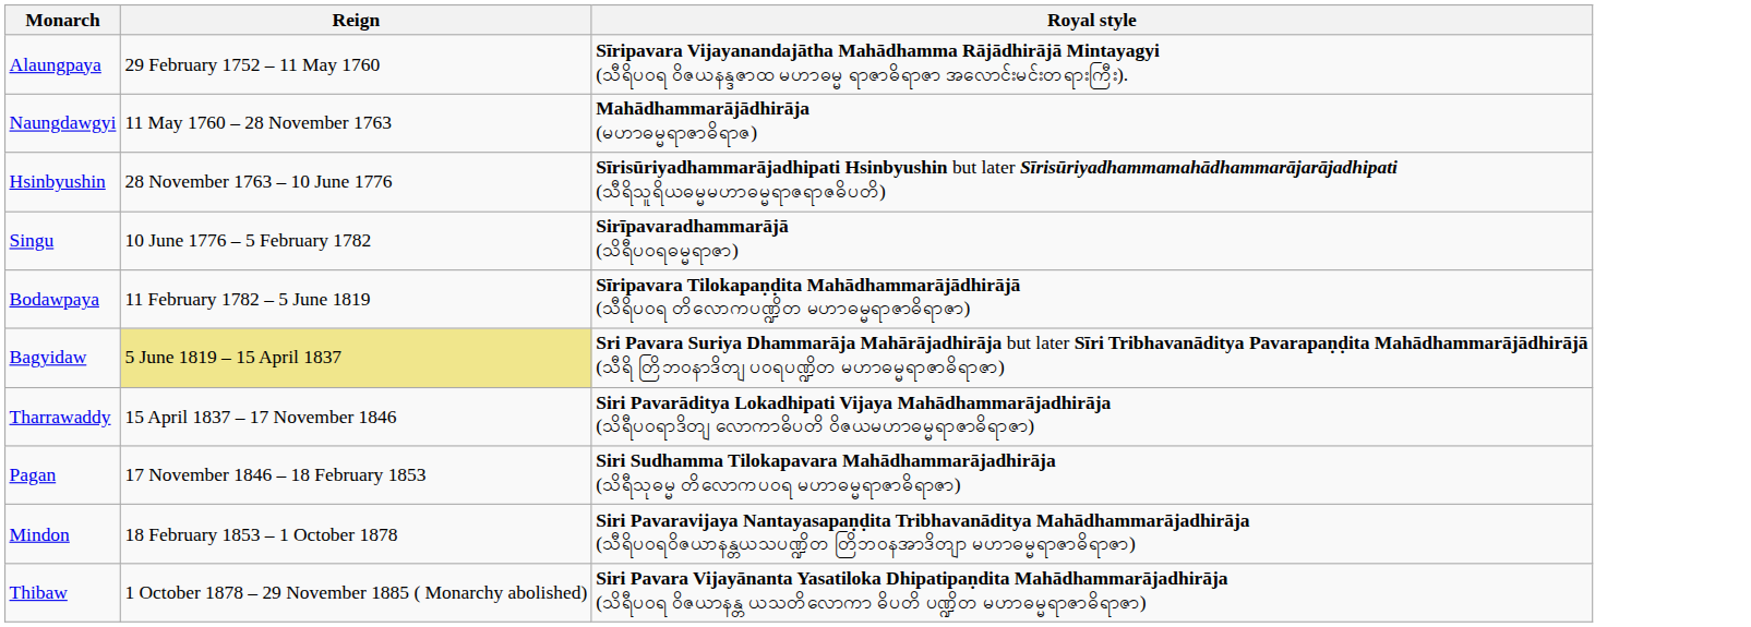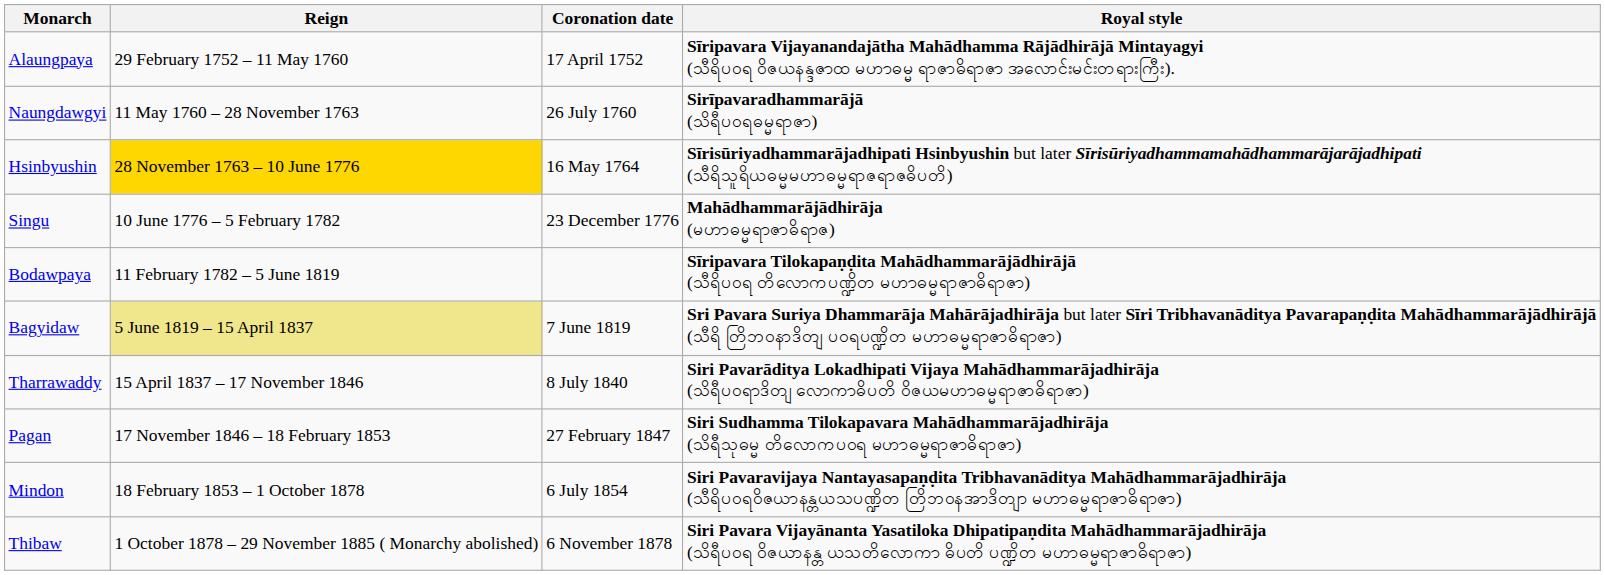 <table class="wikitable sortable mw-collapsible">
 <tr>
 <th>Monarch</th>
 <th>Reign</th>
+<th>Coronation date</th>
 <th>Royal style</th>
 </tr>
 <tr>
 <td><a href='#'>Alaungpaya</a></td>
 <td>29 February 1752 – 11 May 1760</td>
+<td>17 April 1752</td>
 <td><strong>Sīripavara Vijayanandajātha Mahādhamma Rājādhirājā Mintayagyi</strong><br>(သီရိပဝရ ဝိဇယနန္ဒဇာထ မဟာဓမ္မ ရာဇာဓိရာဇာ အလောင်းမင်းတရားကြီး).</td>
 </tr>
 <tr>
 <td><a href='#'>Naungdawgyi</a></td>
 <td>11 May 1760 – 28 November 1763</td>
-<td><strong>Mahādhammarājādhirāja</strong><br>(မဟာဓမ္မရာဇာဓိရာဇ)</td>
+<td>26 July 1760</td>
+<td><strong>Sirīpavaradhammarājā</strong><br>(သိရီပဝရဓမ္မရာဇာ)</td>
 </tr>
 <tr>
 <td><a href='#'>Hsinbyushin</a></td>
-<td>28 November 1763 – 10 June 1776</td>
+<td style="background: gold;">28 November 1763 – 10 June 1776</td>
+<td>16 May 1764</td>
 <td><strong>Sīrisūriyadhammarājadhipati Hsinbyushin</strong> but later <strong><em>Sīrisūriyadhammamahādhammarājarājadhipati</em></strong><br>(သီရိသူရိယဓမ္မမဟာဓမ္မရာဇရာဇဓိပတိ)</td>
 </tr>
 <tr>
 <td><a href='#'>Singu</a></td>
 <td>10 June 1776 – 5 February 1782</td>
-<td><strong>Sirīpavaradhammarājā</strong><br>(သိရီပဝရဓမ္မရာဇာ)</td>
+<td>23 December 1776</td>
+<td><strong>Mahādhammarājādhirāja</strong><br>(မဟာဓမ္မရာဇာဓိရာဇ)</td>
 </tr>
 <tr>
 <td><a href='#'>Bodawpaya</a></td>
 <td>11 February 1782 – 5 June 1819</td>
+<td></td>
 <td><strong>Sīripavara Tilokapaṇḍita Mahādhammarājādhirājā</strong><br>(သီရိပဝရ တိလောကပဏ္ဍိတ မဟာဓမ္မရာဇာဓိရာဇာ)</td>
 </tr>
 <tr>
 <td><a href='#'>Bagyidaw</a></td>
 <td style="background: khaki;">5 June 1819 – 15 April 1837</td>
+<td>7 June 1819</td>
 <td><strong>Sri Pavara Suriya Dhammarāja Mahārājadhirāja</strong> but later <strong>Sīri Tribhavanāditya Pavarapaṇḍita Mahādhammarājādhirājā</strong><br>(သီရိ တြိဘဝနာဒိတျ ပဝရပဏ္ဍိတ မဟာဓမ္မရာဇာဓိရာဇာ)</td>
 </tr>
 <tr>
 <td><a href='#'>Tharrawaddy</a></td>
 <td>15 April 1837 – 17 November 1846</td>
+<td>8 July 1840</td>
 <td><strong>Siri Pavarāditya Lokadhipati Vijaya Mahādhammarājadhirāja</strong><br>(သိရီပဝရာဒိတျ လောကာဓိပတိ ဝိဇယမဟာဓမ္မရာဇာဓိရာဇာ)</td>
 </tr>
 <tr>
 <td><a href='#'>Pagan</a></td>
 <td>17 November 1846 – 18 February 1853</td>
+<td>27 February 1847</td>
 <td><strong>Siri Sudhamma Tilokapavara Mahādhammarājadhirāja</strong><br>(သိရီသုဓမ္မ တိလောကပဝရ မဟာဓမ္မရာဇာဓိရာဇာ)</td>
 </tr>
 <tr>
 <td><a href='#'>Mindon</a></td>
 <td>18 February 1853 – 1 October 1878</td>
+<td>6 July 1854</td>
 <td><strong>Siri Pavaravijaya Nantayasapaṇḍita Tribhavanāditya Mahādhammarājadhirāja</strong><br>(သီရိပဝရဝိဇယာနန္တယသပဏ္ဍိတ တြိဘဝနအာဒိတျာ မဟာဓမ္မရာဇာဓိရာဇာ)</td>
 </tr>
 <tr>
 <td><a href='#'>Thibaw</a></td>
 <td>1 October 1878 – 29 November 1885 ( Monarchy abolished)</td>
+<td>6 November 1878</td>
 <td><strong>Siri Pavara Vijayānanta Yasatiloka Dhipatipaṇdita Mahādhammarājadhirāja</strong><br>(သိရီပဝရ ဝိဇယာနန္တ ယသတိလောကာ ဓိပတိ ပဏ္ဍိတ မဟာဓမ္မရာဇာဓိရာဇာ)</td>
 </tr>
 </table>
